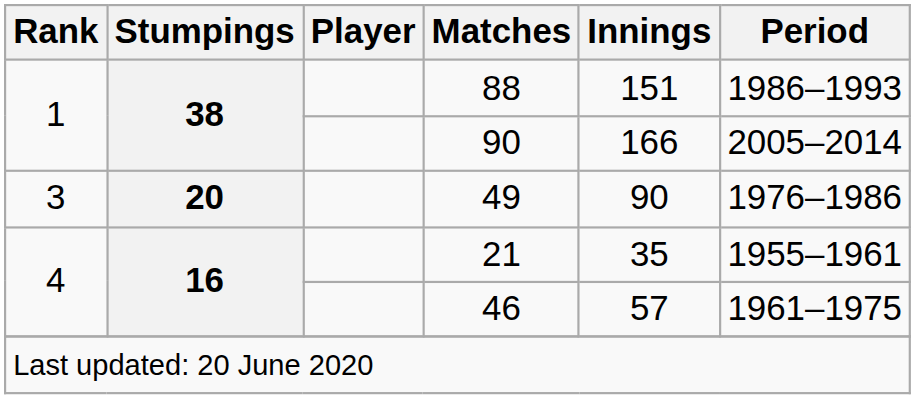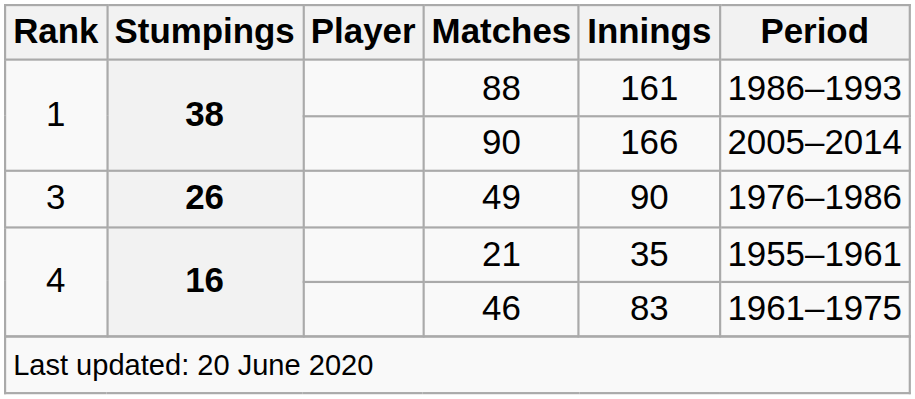 <table class="wikitable sortable">
 <tr>
 <th scope=col>Rank</th>
 <th scope=col>Stumpings</th>
 <th scope=col>Player</th>
 <th scope=col>Matches</th>
 <th scope=col>Innings</th>
 <th scope=col>Period</th>
 </tr>
 <tr>
 <td align=center rowspan=2>1</td>
 <th scope=row style=text-align:center; rowspan=2>38</th>
 <td></td>
 <td align=center>88</td>
-<td align=center>151</td>
+<td align=center>161</td>
 <td>1986–1993</td>
 </tr>
 <tr>
 <td></td>
 <td align=center>90</td>
 <td align=center>166</td>
 <td>2005–2014</td>
 </tr>
 <tr>
 <td align=center>3</td>
-<th scope=row style=text-align:center;>20</th>
+<th scope=row style=text-align:center;>26</th>
 <td></td>
 <td align=center>49</td>
 <td align=center>90</td>
 <td>1976–1986</td>
 </tr>
 <tr>
 <td align=center rowspan=2>4</td>
 <th scope=row style=text-align:center; rowspan=2>16</th>
 <td></td>
 <td align=center>21</td>
 <td align=center>35</td>
 <td>1955–1961</td>
 </tr>
 <tr>
 <td></td>
 <td align=center>46</td>
-<td align=center>57</td>
+<td align=center>83</td>
 <td>1961–1975</td>
 </tr>
 <tr>
 </tr>
 <tr class=sortbottom>
 <td colspan=6><small>Last updated: 20 June 2020</small></td>
 </tr>
 </table>
